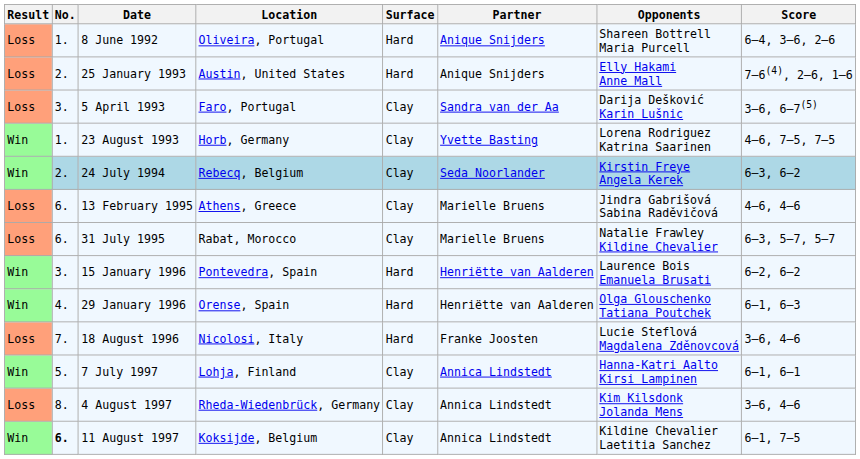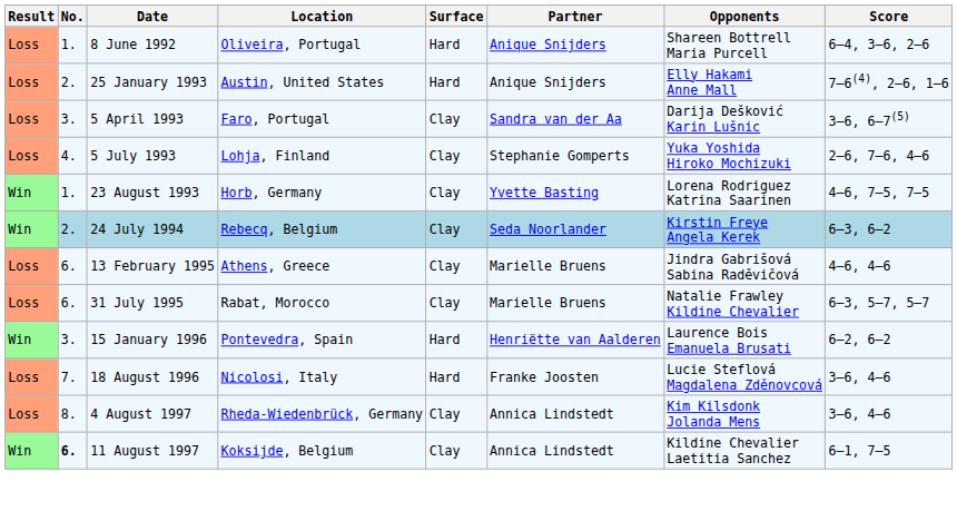 <table class="sortable wikitable" style=font-size:97%>
 <tr>
 <th>Result</th>
 <th>No.</th>
 <th>Date</th>
 <th>Location</th>
 <th>Surface</th>
 <th>Partner</th>
 <th>Opponents</th>
 <th>Score</th>
 </tr>
 <tr style="background:#f0f8ff;">
 <td style="background:#ffa07a;">Loss</td>
 <td>1.</td>
 <td>8 June 1992</td>
 <td><a href='#'>Oliveira</a>, Portugal</td>
 <td>Hard</td>
 <td> <a href='#'>Anique Snijders</a></td>
 <td> Shareen Bottrell <br>  Maria Purcell</td>
 <td>6–4, 3–6, 2–6</td>
 </tr>
 <tr style="background:#f0f8ff;">
 <td style="background:#ffa07a;">Loss</td>
 <td>2.</td>
 <td>25 January 1993</td>
 <td><a href='#'>Austin</a>, United States</td>
 <td>Hard</td>
 <td> Anique Snijders</td>
 <td> <a href='#'>Elly Hakami</a> <br>  <a href='#'>Anne Mall</a></td>
 <td>7–6<sup>(4)</sup>, 2–6, 1–6</td>
 </tr>
 <tr style="background:#f0f8ff;">
 <td style="background:#ffa07a;">Loss</td>
 <td>3.</td>
 <td>5 April 1993</td>
 <td><a href='#'>Faro</a>, Portugal</td>
 <td>Clay</td>
 <td> <a href='#'>Sandra van der Aa</a></td>
 <td> Darija Dešković <br>  <a href='#'>Karin Lušnic</a></td>
 <td>3–6, 6–7<sup>(5)</sup></td>
+</tr>
+<tr style="background:#f0f8ff;">
+<td style="background:#ffa07a;">Loss</td>
+<td>4.</td>
+<td>5 July 1993</td>
+<td><a href='#'>Lohja</a>, Finland</td>
+<td>Clay</td>
+<td> Stephanie Gomperts</td>
+<td> <a href='#'>Yuka Yoshida</a> <br>  <a href='#'>Hiroko Mochizuki</a></td>
+<td>2–6, 7–6, 4–6</td>
 </tr>
 <tr style="background:#f0f8ff;">
 <td style="background:#98fb98;">Win</td>
 <td>1.</td>
 <td>23 August 1993</td>
 <td><a href='#'>Horb</a>, Germany</td>
 <td>Clay</td>
 <td> <a href='#'>Yvette Basting</a></td>
 <td> Lorena Rodriguez <br>  Katrina Saarinen</td>
 <td>4–6, 7–5, 7–5</td>
 </tr>
 <tr style="background:lightblue;">
 <td style="background:#98fb98;">Win</td>
 <td>2.</td>
 <td>24 July 1994</td>
 <td><a href='#'>Rebecq</a>, Belgium</td>
 <td>Clay</td>
 <td> <a href='#'>Seda Noorlander</a></td>
 <td> <a href='#'>Kirstin Freye</a> <br>  <a href='#'>Angela Kerek</a></td>
 <td>6–3, 6–2</td>
 </tr>
 <tr style="background:#f0f8ff;">
 <td style="background:#ffa07a;">Loss</td>
 <td>6.</td>
 <td>13 February 1995</td>
 <td><a href='#'>Athens</a>, Greece</td>
 <td>Clay</td>
 <td> Marielle Bruens</td>
 <td> Jindra Gabrišová <br>  Sabina Raděvičová</td>
 <td>4–6, 4–6</td>
 </tr>
 <tr style="background:#f0f8ff;">
 <td style="background:#ffa07a;">Loss</td>
 <td>6.</td>
 <td>31 July 1995</td>
 <td>Rabat, Morocco</td>
 <td>Clay</td>
 <td> Marielle Bruens</td>
 <td> Natalie Frawley <br>  <a href='#'>Kildine Chevalier</a></td>
 <td>6–3, 5–7, 5–7</td>
 </tr>
 <tr style="background:#f0f8ff;">
 <td style="background:#98fb98;">Win</td>
 <td>3.</td>
 <td>15 January 1996</td>
 <td><a href='#'>Pontevedra</a>, Spain</td>
 <td>Hard</td>
 <td> <a href='#'>Henriëtte van Aalderen</a></td>
 <td> Laurence Bois <br>  <a href='#'>Emanuela Brusati</a></td>
 <td>6–2, 6–2</td>
 </tr>
 <tr style="background:#f0f8ff;">
-<td style="background:#98fb98;">Win</td>
-<td>4.</td>
-<td>29 January 1996</td>
-<td><a href='#'>Orense</a>, Spain</td>
-<td>Hard</td>
-<td> Henriëtte van Aalderen</td>
-<td> <a href='#'>Olga Glouschenko</a><br>  <a href='#'>Tatiana Poutchek</a></td>
-<td>6–1, 6–3</td>
-</tr>
-<tr style="background:#f0f8ff;">
 <td style="background:#ffa07a;">Loss</td>
 <td>7.</td>
 <td>18 August 1996</td>
 <td><a href='#'>Nicolosi</a>, Italy</td>
 <td>Hard</td>
 <td> Franke Joosten</td>
 <td> Lucie Steflová <br>  <a href='#'>Magdalena Zděnovcová</a></td>
 <td>3–6, 4–6</td>
-</tr>
-<tr style="background:#f0f8ff;">
-<td style="background:#98fb98;">Win</td>
-<td>5.</td>
-<td>7 July 1997</td>
-<td><a href='#'>Lohja</a>, Finland</td>
-<td>Clay</td>
-<td> <a href='#'>Annica Lindstedt</a></td>
-<td> <a href='#'>Hanna-Katri Aalto</a> <br>  <a href='#'>Kirsi Lampinen</a></td>
-<td>6–1, 6–1</td>
 </tr>
 <tr style="background:#f0f8ff;">
 <td style="background:#ffa07a;">Loss</td>
 <td>8.</td>
 <td>4 August 1997</td>
 <td><a href='#'>Rheda-Wiedenbrück</a>, Germany</td>
 <td>Clay</td>
 <td> Annica Lindstedt</td>
 <td> <a href='#'>Kim Kilsdonk</a> <br>  <a href='#'>Jolanda Mens</a></td>
 <td>3–6, 4–6</td>
 </tr>
 <tr style="background:#f0f8ff;">
 <td style="background:#98fb98;">Win</td>
 <td><strong>6.</strong></td>
 <td>11 August 1997</td>
 <td><a href='#'>Koksijde</a>, Belgium</td>
 <td>Clay</td>
 <td> Annica Lindstedt</td>
 <td> Kildine Chevalier <br>  Laetitia Sanchez</td>
 <td>6–1, 7–5</td>
 </tr>
 </table>
